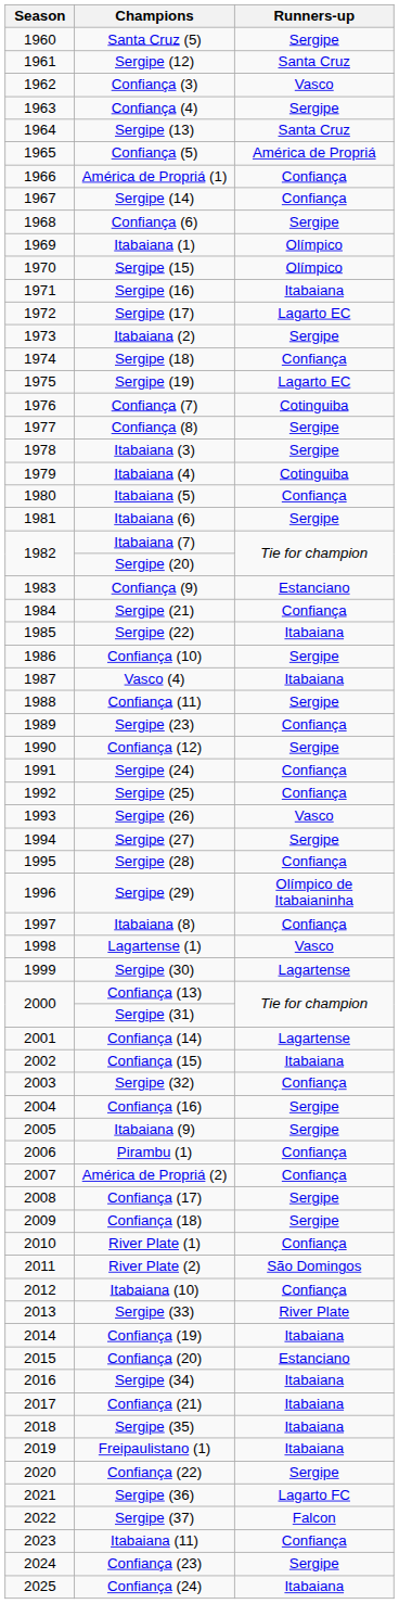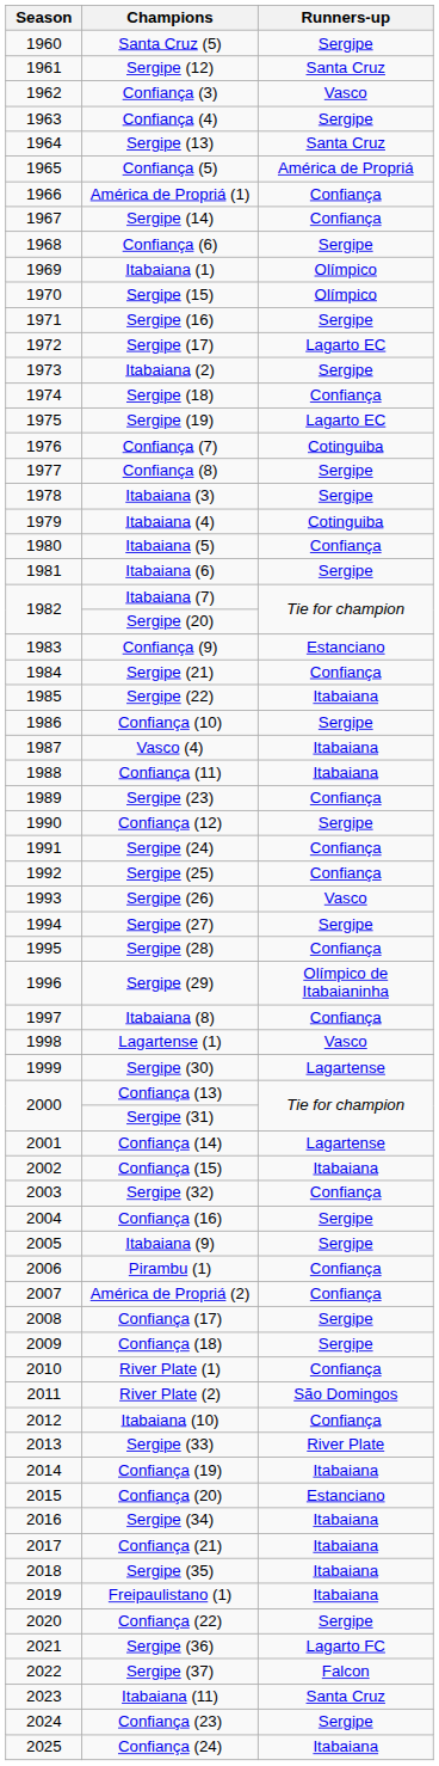 <table class="wikitable" style="text-align:center; margin-left:1em;">
 <tr>
 <th style="width:70px">Season</th>
 <th style="width:170px">Champions</th>
 <th style="width:170px">Runners-up</th>
 </tr>
 <tr>
 <td>1960</td>
 <td><a href='#'>Santa Cruz</a> (5)</td>
 <td><a href='#'>Sergipe</a></td>
 </tr>
 <tr>
 <td>1961</td>
 <td><a href='#'>Sergipe</a> (12)</td>
 <td><a href='#'>Santa Cruz</a></td>
 </tr>
 <tr>
 <td>1962</td>
 <td><a href='#'>Confiança</a> (3)</td>
 <td><a href='#'>Vasco</a></td>
 </tr>
 <tr>
 <td>1963</td>
 <td><a href='#'>Confiança</a> (4)</td>
 <td><a href='#'>Sergipe</a></td>
 </tr>
 <tr>
 <td>1964</td>
 <td><a href='#'>Sergipe</a> (13)</td>
 <td><a href='#'>Santa Cruz</a></td>
 </tr>
 <tr>
 <td>1965</td>
 <td><a href='#'>Confiança</a> (5)</td>
 <td><a href='#'>América de Propriá</a></td>
 </tr>
 <tr>
 <td>1966</td>
 <td><a href='#'>América de Propriá</a> (1)</td>
 <td><a href='#'>Confiança</a></td>
 </tr>
 <tr>
 <td>1967</td>
 <td><a href='#'>Sergipe</a> (14)</td>
 <td><a href='#'>Confiança</a></td>
 </tr>
 <tr>
 <td>1968</td>
 <td><a href='#'>Confiança</a> (6)</td>
 <td><a href='#'>Sergipe</a></td>
 </tr>
 <tr>
 <td>1969</td>
 <td><a href='#'>Itabaiana</a> (1)</td>
 <td><a href='#'>Olímpico</a></td>
 </tr>
 <tr>
 <td>1970</td>
 <td><a href='#'>Sergipe</a> (15)</td>
 <td><a href='#'>Olímpico</a></td>
 </tr>
 <tr>
 <td>1971</td>
 <td><a href='#'>Sergipe</a> (16)</td>
-<td><a href='#'>Itabaiana</a></td>
+<td><a href='#'>Sergipe</a></td>
 </tr>
 <tr>
 <td>1972</td>
 <td><a href='#'>Sergipe</a> (17)</td>
 <td><a href='#'>Lagarto EC</a></td>
 </tr>
 <tr>
 <td>1973</td>
 <td><a href='#'>Itabaiana</a> (2)</td>
 <td><a href='#'>Sergipe</a></td>
 </tr>
 <tr>
 <td>1974</td>
 <td><a href='#'>Sergipe</a> (18)</td>
 <td><a href='#'>Confiança</a></td>
 </tr>
 <tr>
 <td>1975</td>
 <td><a href='#'>Sergipe</a> (19)</td>
 <td><a href='#'>Lagarto EC</a></td>
 </tr>
 <tr>
 <td>1976</td>
 <td><a href='#'>Confiança</a> (7)</td>
 <td><a href='#'>Cotinguiba</a></td>
 </tr>
 <tr>
 <td>1977</td>
 <td><a href='#'>Confiança</a> (8)</td>
 <td><a href='#'>Sergipe</a></td>
 </tr>
 <tr>
 <td>1978</td>
 <td><a href='#'>Itabaiana</a> (3)</td>
 <td><a href='#'>Sergipe</a></td>
 </tr>
 <tr>
 <td>1979</td>
 <td><a href='#'>Itabaiana</a> (4)</td>
 <td><a href='#'>Cotinguiba</a></td>
 </tr>
 <tr>
 <td>1980</td>
 <td><a href='#'>Itabaiana</a> (5)</td>
 <td><a href='#'>Confiança</a></td>
 </tr>
 <tr>
 <td>1981</td>
 <td><a href='#'>Itabaiana</a> (6)</td>
 <td><a href='#'>Sergipe</a></td>
 </tr>
 <tr>
 <td rowspan=2>1982</td>
 <td><a href='#'>Itabaiana</a> (7)</td>
 <td rowspan=2><em>Tie for champion</em></td>
 </tr>
 <tr>
 <td><a href='#'>Sergipe</a> (20)</td>
 </tr>
 <tr>
 <td>1983</td>
 <td><a href='#'>Confiança</a> (9)</td>
 <td><a href='#'>Estanciano</a></td>
 </tr>
 <tr>
 <td>1984</td>
 <td><a href='#'>Sergipe</a> (21)</td>
 <td><a href='#'>Confiança</a></td>
 </tr>
 <tr>
 <td>1985</td>
 <td><a href='#'>Sergipe</a> (22)</td>
 <td><a href='#'>Itabaiana</a></td>
 </tr>
 <tr>
 <td>1986</td>
 <td><a href='#'>Confiança</a> (10)</td>
 <td><a href='#'>Sergipe</a></td>
 </tr>
 <tr>
 <td>1987</td>
 <td><a href='#'>Vasco</a> (4)</td>
 <td><a href='#'>Itabaiana</a></td>
 </tr>
 <tr>
 <td>1988</td>
 <td><a href='#'>Confiança</a> (11)</td>
-<td><a href='#'>Sergipe</a></td>
+<td><a href='#'>Itabaiana</a></td>
 </tr>
 <tr>
 <td>1989</td>
 <td><a href='#'>Sergipe</a> (23)</td>
 <td><a href='#'>Confiança</a></td>
 </tr>
 <tr>
 <td>1990</td>
 <td><a href='#'>Confiança</a> (12)</td>
 <td><a href='#'>Sergipe</a></td>
 </tr>
 <tr>
 <td>1991</td>
 <td><a href='#'>Sergipe</a> (24)</td>
 <td><a href='#'>Confiança</a></td>
 </tr>
 <tr>
 <td>1992</td>
 <td><a href='#'>Sergipe</a> (25)</td>
 <td><a href='#'>Confiança</a></td>
 </tr>
 <tr>
 <td>1993</td>
 <td><a href='#'>Sergipe</a> (26)</td>
 <td><a href='#'>Vasco</a></td>
 </tr>
 <tr>
 <td>1994</td>
 <td><a href='#'>Sergipe</a> (27)</td>
 <td><a href='#'>Sergipe</a></td>
 </tr>
 <tr>
 <td>1995</td>
 <td><a href='#'>Sergipe</a> (28)</td>
 <td><a href='#'>Confiança</a></td>
 </tr>
 <tr>
 <td>1996</td>
 <td><a href='#'>Sergipe</a> (29)</td>
 <td><a href='#'>Olímpico de Itabaianinha</a></td>
 </tr>
 <tr>
 <td>1997</td>
 <td><a href='#'>Itabaiana</a> (8)</td>
 <td><a href='#'>Confiança</a></td>
 </tr>
 <tr>
 <td>1998</td>
 <td><a href='#'>Lagartense</a> (1)</td>
 <td><a href='#'>Vasco</a></td>
 </tr>
 <tr>
 <td>1999</td>
 <td><a href='#'>Sergipe</a> (30)</td>
 <td><a href='#'>Lagartense</a></td>
 </tr>
 <tr>
 <td rowspan=2>2000</td>
 <td><a href='#'>Confiança</a> (13)</td>
 <td rowspan=2><em>Tie for champion</em></td>
 </tr>
 <tr>
 <td><a href='#'>Sergipe</a> (31)</td>
 </tr>
 <tr>
 <td>2001</td>
 <td><a href='#'>Confiança</a> (14)</td>
 <td><a href='#'>Lagartense</a></td>
 </tr>
 <tr>
 <td>2002</td>
 <td><a href='#'>Confiança</a> (15)</td>
 <td><a href='#'>Itabaiana</a></td>
 </tr>
 <tr>
 <td>2003</td>
 <td><a href='#'>Sergipe</a> (32)</td>
 <td><a href='#'>Confiança</a></td>
 </tr>
 <tr>
 <td>2004</td>
 <td><a href='#'>Confiança</a> (16)</td>
 <td><a href='#'>Sergipe</a></td>
 </tr>
 <tr>
 <td>2005</td>
 <td><a href='#'>Itabaiana</a> (9)</td>
 <td><a href='#'>Sergipe</a></td>
 </tr>
 <tr>
 <td>2006</td>
 <td><a href='#'>Pirambu</a> (1)</td>
 <td><a href='#'>Confiança</a></td>
 </tr>
 <tr>
 <td>2007</td>
 <td><a href='#'>América de Propriá</a> (2)</td>
 <td><a href='#'>Confiança</a></td>
 </tr>
 <tr>
 <td>2008</td>
 <td><a href='#'>Confiança</a> (17)</td>
 <td><a href='#'>Sergipe</a></td>
 </tr>
 <tr>
 <td>2009</td>
 <td><a href='#'>Confiança</a> (18)</td>
 <td><a href='#'>Sergipe</a></td>
 </tr>
 <tr>
 <td>2010</td>
 <td><a href='#'>River Plate</a> (1)</td>
 <td><a href='#'>Confiança</a></td>
 </tr>
 <tr>
 <td>2011</td>
 <td><a href='#'>River Plate</a> (2)</td>
 <td><a href='#'>São Domingos</a></td>
 </tr>
 <tr>
 <td>2012</td>
 <td><a href='#'>Itabaiana</a> (10)</td>
 <td><a href='#'>Confiança</a></td>
 </tr>
 <tr>
 <td>2013</td>
 <td><a href='#'>Sergipe</a> (33)</td>
 <td><a href='#'>River Plate</a></td>
 </tr>
 <tr>
 <td>2014</td>
 <td><a href='#'>Confiança</a> (19)</td>
 <td><a href='#'>Itabaiana</a></td>
 </tr>
 <tr>
 <td>2015</td>
 <td><a href='#'>Confiança</a> (20)</td>
 <td><a href='#'>Estanciano</a></td>
 </tr>
 <tr>
 <td>2016</td>
 <td><a href='#'>Sergipe</a> (34)</td>
 <td><a href='#'>Itabaiana</a></td>
 </tr>
 <tr>
 <td>2017</td>
 <td><a href='#'>Confiança</a> (21)</td>
 <td><a href='#'>Itabaiana</a></td>
 </tr>
 <tr>
 <td>2018</td>
 <td><a href='#'>Sergipe</a> (35)</td>
 <td><a href='#'>Itabaiana</a></td>
 </tr>
 <tr>
 <td>2019</td>
 <td><a href='#'>Freipaulistano</a> (1)</td>
 <td><a href='#'>Itabaiana</a></td>
 </tr>
 <tr>
 <td>2020</td>
 <td><a href='#'>Confiança</a> (22)</td>
 <td><a href='#'>Sergipe</a></td>
 </tr>
 <tr>
 <td>2021</td>
 <td><a href='#'>Sergipe</a> (36)</td>
 <td><a href='#'>Lagarto FC</a></td>
 </tr>
 <tr>
 <td>2022</td>
 <td><a href='#'>Sergipe</a> (37)</td>
 <td><a href='#'>Falcon</a></td>
 </tr>
 <tr>
 <td>2023</td>
 <td><a href='#'>Itabaiana</a> (11)</td>
-<td><a href='#'>Confiança</a></td>
+<td><a href='#'>Santa Cruz</a></td>
 </tr>
 <tr>
 <td>2024</td>
 <td><a href='#'>Confiança</a> (23)</td>
 <td><a href='#'>Sergipe</a></td>
 </tr>
 <tr>
 <td>2025</td>
 <td><a href='#'>Confiança</a> (24)</td>
 <td><a href='#'>Itabaiana</a></td>
 </tr>
 </table>
